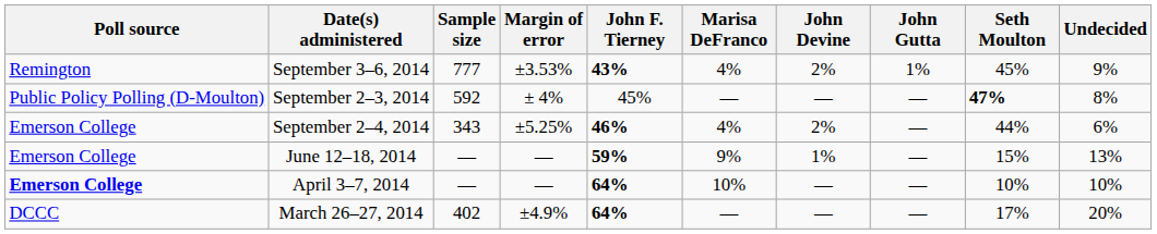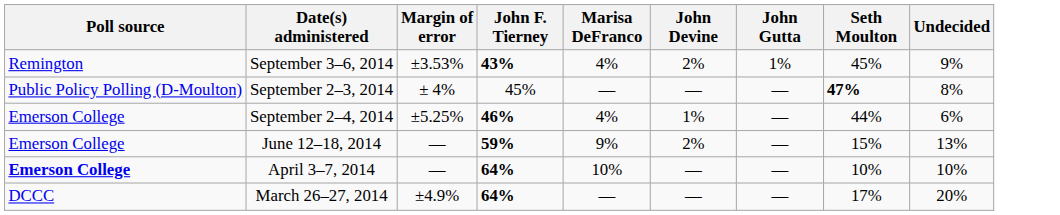 <table class="wikitable">
 <tr>
 <th>Poll source</th>
 <th>Date(s)<br>administered</th>
-<th>Sample<br>size</th>
 <th>Margin of<br>error</th>
 <th style="width:75px;">John F.<br>Tierney</th>
 <th style="width:75px;">Marisa<br>DeFranco</th>
 <th style="width:75px;">John<br>Devine</th>
 <th style="width:75px;">John<br>Gutta</th>
 <th style="width:75px;">Seth<br>Moulton</th>
 <th>Undecided</th>
 </tr>
 <tr>
 <td><a href='#'>Remington</a></td>
 <td align=center>September 3–6, 2014</td>
-<td align=center>777</td>
 <td align=center>±3.53%</td>
 <td><strong>43%</strong></td>
 <td align=center>4%</td>
 <td align=center>2%</td>
 <td align=center>1%</td>
 <td align=center>45%</td>
 <td align=center>9%</td>
 </tr>
 <tr>
 <td><a href='#'>Public Policy Polling (D-Moulton)</a></td>
 <td align=center>September 2–3, 2014</td>
-<td align=center>592</td>
 <td align=center>± 4%</td>
 <td align=center>45%</td>
 <td align=center>—</td>
 <td align=center>—</td>
 <td align=center>—</td>
 <td><strong>47%</strong></td>
 <td align=center>8%</td>
 </tr>
 <tr>
 <td><a href='#'>Emerson College</a></td>
 <td align=center>September 2–4, 2014</td>
-<td align=center>343</td>
 <td align=center>±5.25%</td>
 <td><strong>46%</strong></td>
 <td align=center>4%</td>
-<td align=center>2%</td>
+<td align=center>1%</td>
 <td align=center>—</td>
 <td align=center>44%</td>
 <td align=center>6%</td>
 </tr>
 <tr>
 <td><a href='#'>Emerson College</a></td>
 <td align=center>June 12–18, 2014</td>
 <td align=center>—</td>
-<td align=center>—</td>
 <td><strong>59%</strong></td>
 <td align=center>9%</td>
-<td align=center>1%</td>
+<td align=center>2%</td>
 <td align=center>—</td>
 <td align=center>15%</td>
 <td align=center>13%</td>
 </tr>
 <tr>
 <td><strong><a href='#'>Emerson College</a></strong></td>
 <td align=center>April 3–7, 2014</td>
-<td align=center>—</td>
 <td align=center>—</td>
 <td><strong>64%</strong></td>
 <td align=center>10%</td>
 <td align=center>—</td>
 <td align=center>—</td>
 <td align=center>10%</td>
 <td align=center>10%</td>
 </tr>
 <tr>
 <td><a href='#'>DCCC</a></td>
 <td align=center>March 26–27, 2014</td>
-<td align=center>402</td>
 <td align=center>±4.9%</td>
 <td><strong>64%</strong></td>
 <td align=center>—</td>
 <td align=center>—</td>
 <td align=center>—</td>
 <td align=center>17%</td>
 <td align=center>20%</td>
 </tr>
 </table>
